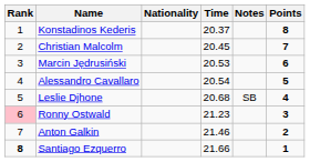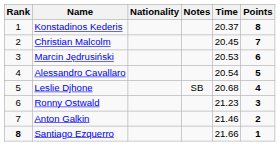 <table class="wikitable sortable" style="text-align:center">
 <tr>
 <th>Rank</th>
 <th>Name</th>
 <th>Nationality</th>
+<th>Notes</th>
 <th>Time</th>
-<th>Notes</th>
 <th>Points</th>
 </tr>
 <tr>
 <td>1</td>
 <td align=left><a href='#'>Konstadinos Kederis</a></td>
 <td align=left></td>
+<td></td>
 <td>20.37</td>
-<td></td>
 <td><strong>8</strong></td>
 </tr>
 <tr>
 <td>2</td>
 <td align=left><a href='#'>Christian Malcolm</a></td>
 <td align=left></td>
+<td></td>
 <td>20.45</td>
-<td></td>
 <td><strong>7</strong></td>
 </tr>
 <tr>
 <td>3</td>
 <td align=left><a href='#'>Marcin Jędrusiński</a></td>
 <td align=left></td>
+<td></td>
 <td>20.53</td>
-<td></td>
 <td><strong>6</strong></td>
 </tr>
 <tr>
 <td>4</td>
 <td align=left><a href='#'>Alessandro Cavallaro</a></td>
 <td align=left></td>
+<td></td>
 <td>20.54</td>
-<td></td>
 <td><strong>5</strong></td>
 </tr>
 <tr>
 <td>5</td>
 <td align=left><a href='#'>Leslie Djhone</a></td>
 <td align=left></td>
+<td>SB</td>
 <td>20.68</td>
-<td>SB</td>
 <td><strong>4</strong></td>
 </tr>
 <tr>
-<td style="background: pink;">6</td>
+<td>6</td>
 <td align=left><a href='#'>Ronny Ostwald</a></td>
 <td align=left></td>
+<td></td>
 <td>21.23</td>
-<td></td>
 <td><strong>3</strong></td>
 </tr>
 <tr>
 <td>7</td>
 <td align=left><a href='#'>Anton Galkin</a></td>
 <td align=left></td>
+<td></td>
 <td>21.46</td>
-<td></td>
 <td><strong>2</strong></td>
 </tr>
 <tr>
 <td><strong>8</strong></td>
 <td align=left><a href='#'>Santiago Ezquerro</a></td>
 <td align=left></td>
+<td></td>
 <td>21.66</td>
-<td></td>
 <td><strong>1</strong></td>
 </tr>
 </table>
